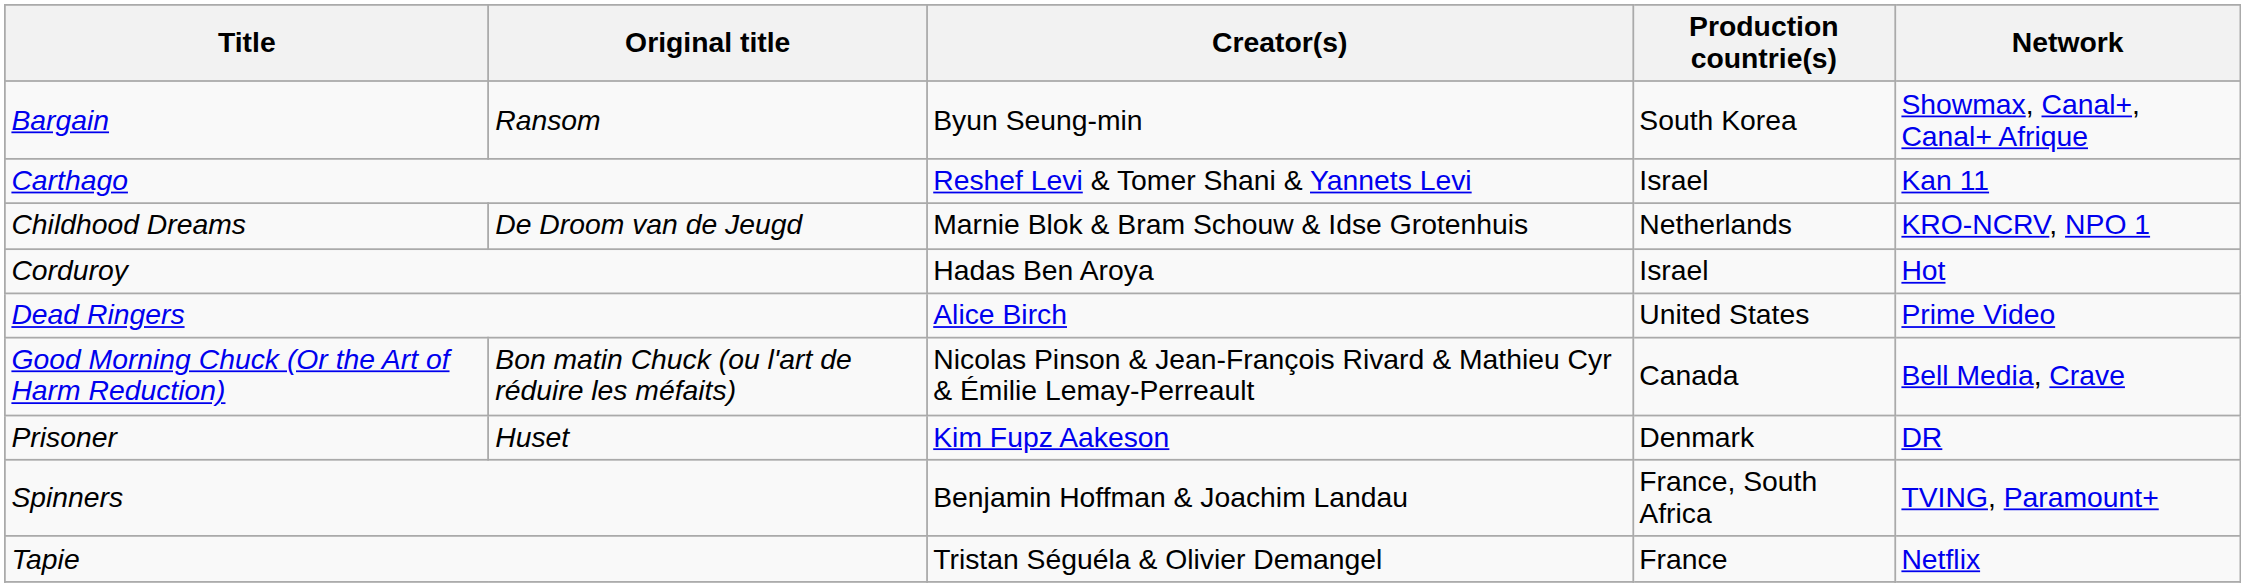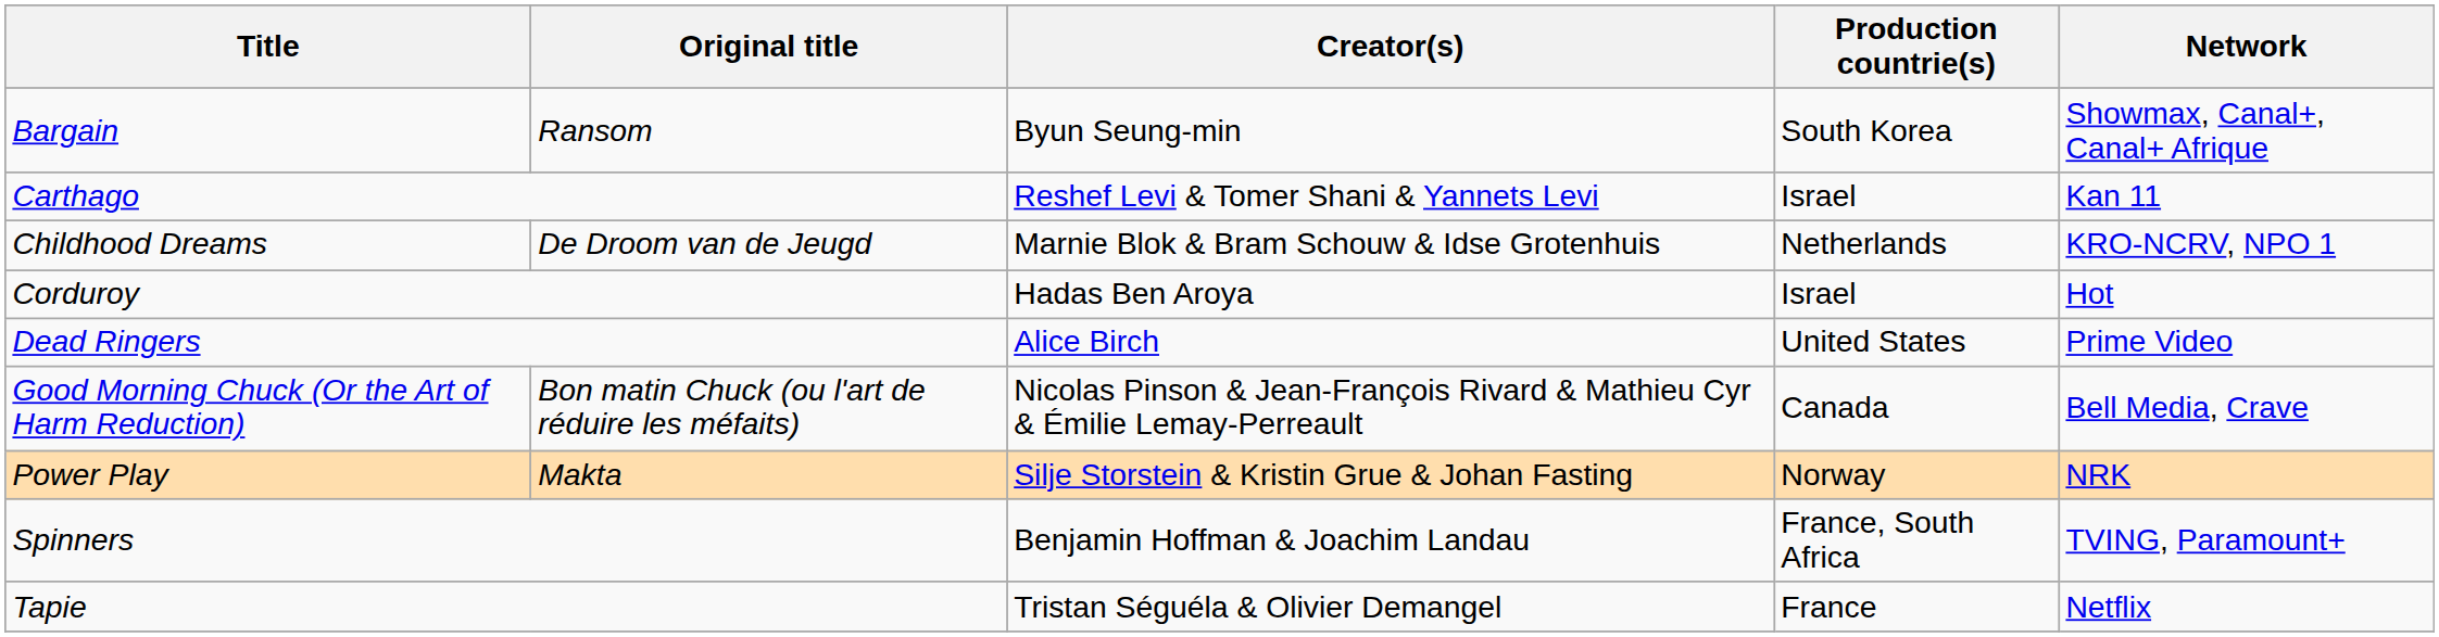 <table class="sortable wikitable" style="width:100%; margin-bottom:4px">
 <tr>
 <th scope="col">Title</th>
 <th scope="col">Original title</th>
 <th scope="col">Creator(s)</th>
 <th scope="col">Production countrie(s)</th>
 <th scope="col">Network</th>
 </tr>
 <tr>
 <td><em><a href='#'>Bargain</a></em></td>
 <td><em>Ransom</em></td>
 <td>Byun Seung-min</td>
 <td>South Korea</td>
 <td><a href='#'>Showmax</a>, <a href='#'>Canal+</a>, <a href='#'>Canal+ Afrique</a></td>
 </tr>
 <tr>
 <td colspan="2"><em><a href='#'>Carthago</a></em></td>
 <td><a href='#'>Reshef Levi</a> & Tomer Shani & <a href='#'>Yannets Levi</a></td>
 <td>Israel</td>
 <td><a href='#'>Kan 11</a></td>
 </tr>
 <tr>
 <td><em>Childhood Dreams</em></td>
 <td><em>De Droom van de Jeugd</em></td>
 <td>Marnie Blok & Bram Schouw & Idse Grotenhuis</td>
 <td>Netherlands</td>
 <td><a href='#'>KRO-NCRV</a>, <a href='#'>NPO 1</a></td>
 </tr>
 <tr>
 <td colspan="2"><em>Corduroy</em></td>
 <td>Hadas Ben Aroya</td>
 <td>Israel</td>
 <td><a href='#'>Hot</a></td>
 </tr>
 <tr>
 <td colspan="2"><em><a href='#'>Dead Ringers</a></em></td>
 <td><a href='#'>Alice Birch</a></td>
 <td>United States</td>
 <td><a href='#'>Prime Video</a></td>
 </tr>
 <tr>
 <td><em><a href='#'>Good Morning Chuck (Or the Art of Harm Reduction)</a></em></td>
 <td><em>Bon matin Chuck (ou l'art de réduire les méfaits)</em></td>
 <td>Nicolas Pinson & Jean-François Rivard & Mathieu Cyr & Émilie Lemay-Perreault</td>
 <td>Canada</td>
 <td><a href='#'>Bell Media</a>, <a href='#'>Crave</a></td>
 </tr>
-<tr>
-<td><em>Prisoner</em></td>
-<td><em>Huset</em></td>
-<td><a href='#'>Kim Fupz Aakeson</a></td>
-<td>Denmark</td>
-<td><a href='#'>DR</a></td>
+<tr style="background:#FFDEAD;">
+<td><em>Power Play</em></td>
+<td><em>Makta</em></td>
+<td><a href='#'>Silje Storstein</a> & Kristin Grue & Johan Fasting</td>
+<td>Norway</td>
+<td><a href='#'>NRK</a></td>
 </tr>
 <tr>
 <td colspan="2"><em>Spinners</em></td>
 <td>Benjamin Hoffman & Joachim Landau</td>
 <td>France, South Africa</td>
 <td><a href='#'>TVING</a>, <a href='#'>Paramount+</a></td>
 </tr>
 <tr>
 <td colspan="2"><em>Tapie</em></td>
 <td>Tristan Séguéla & Olivier Demangel</td>
 <td>France</td>
 <td><a href='#'>Netflix</a></td>
 </tr>
 </table>
